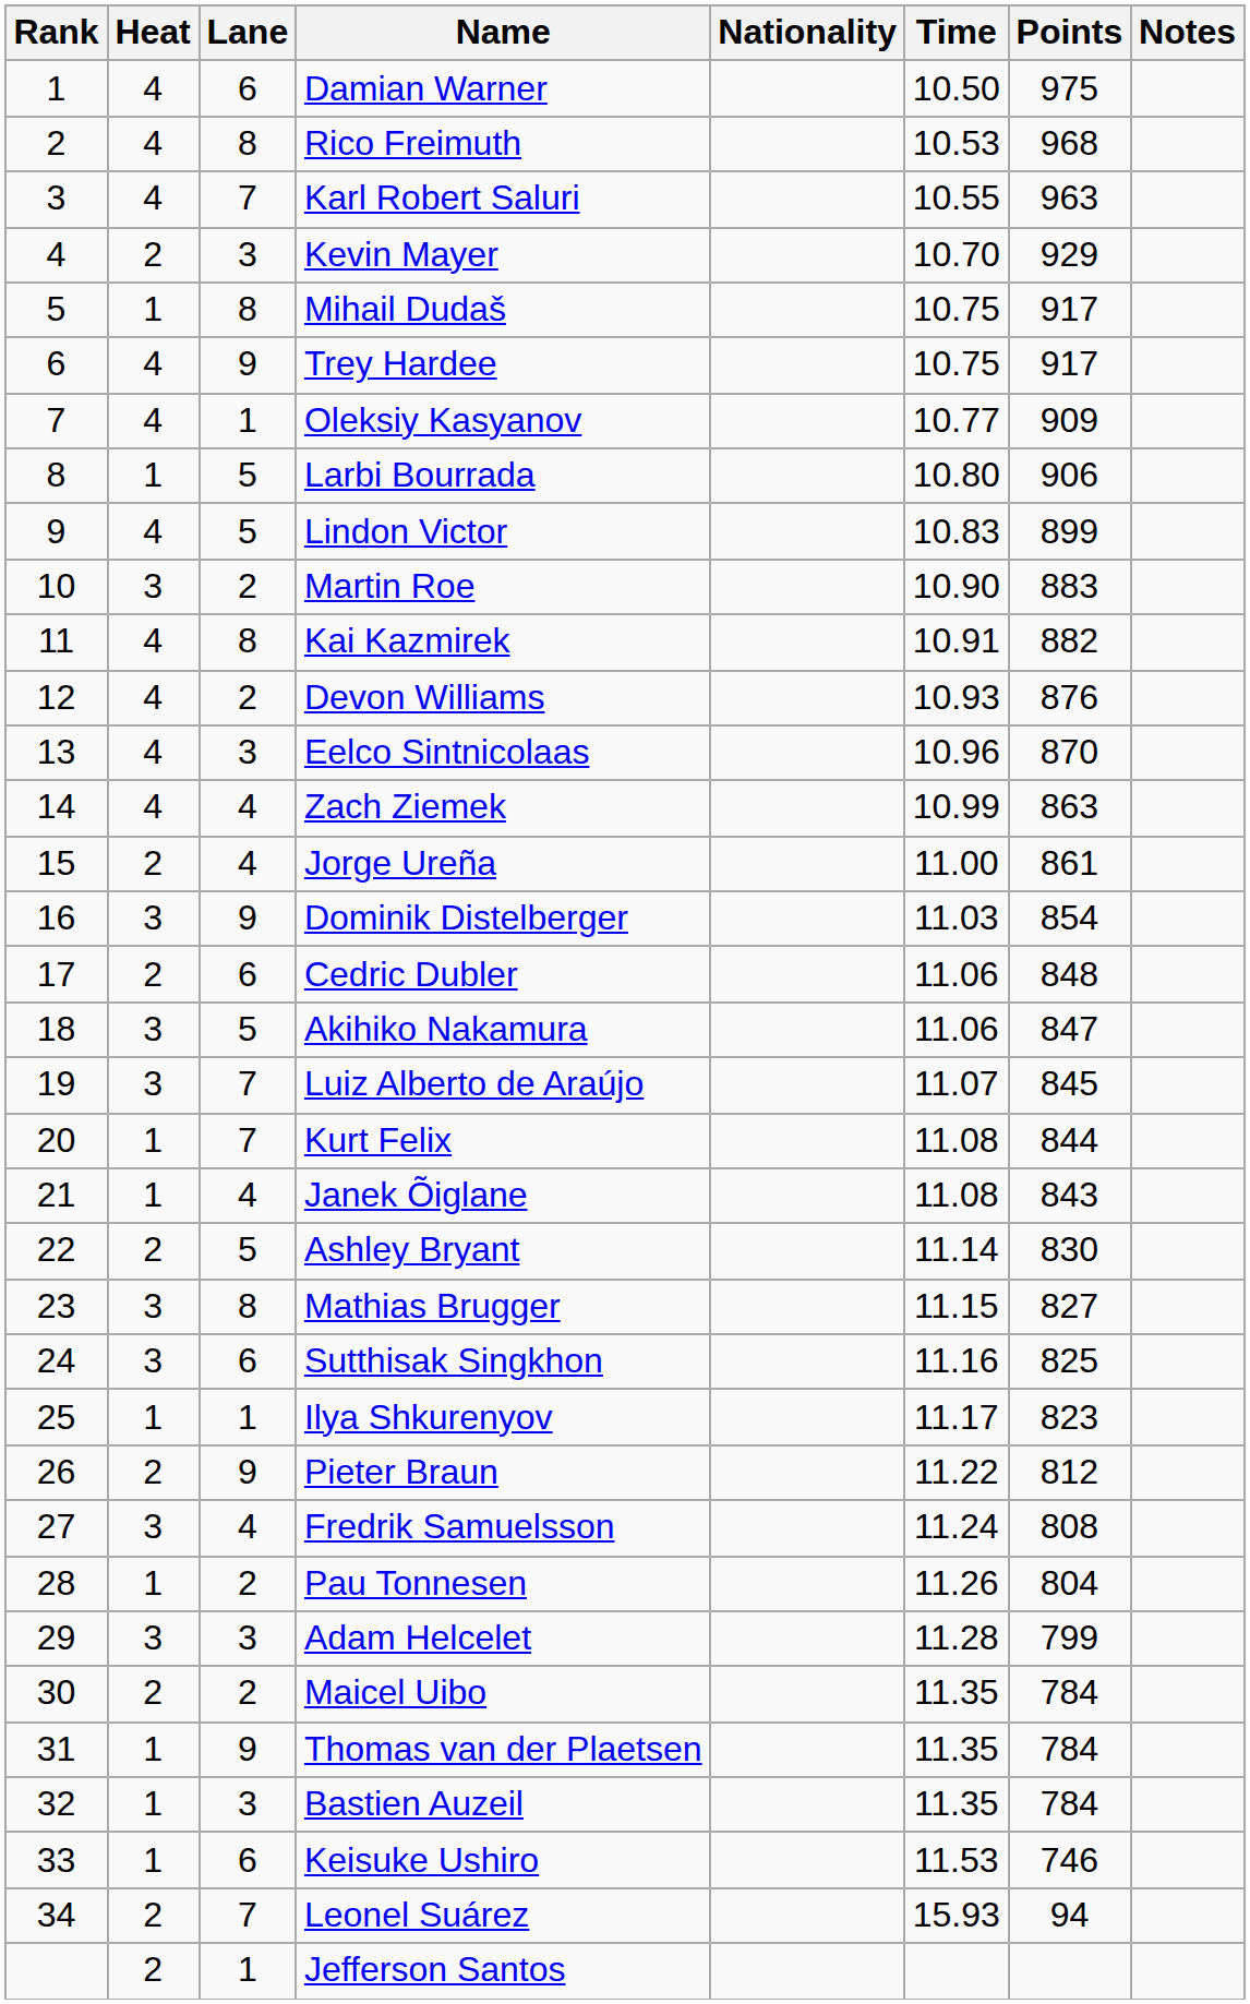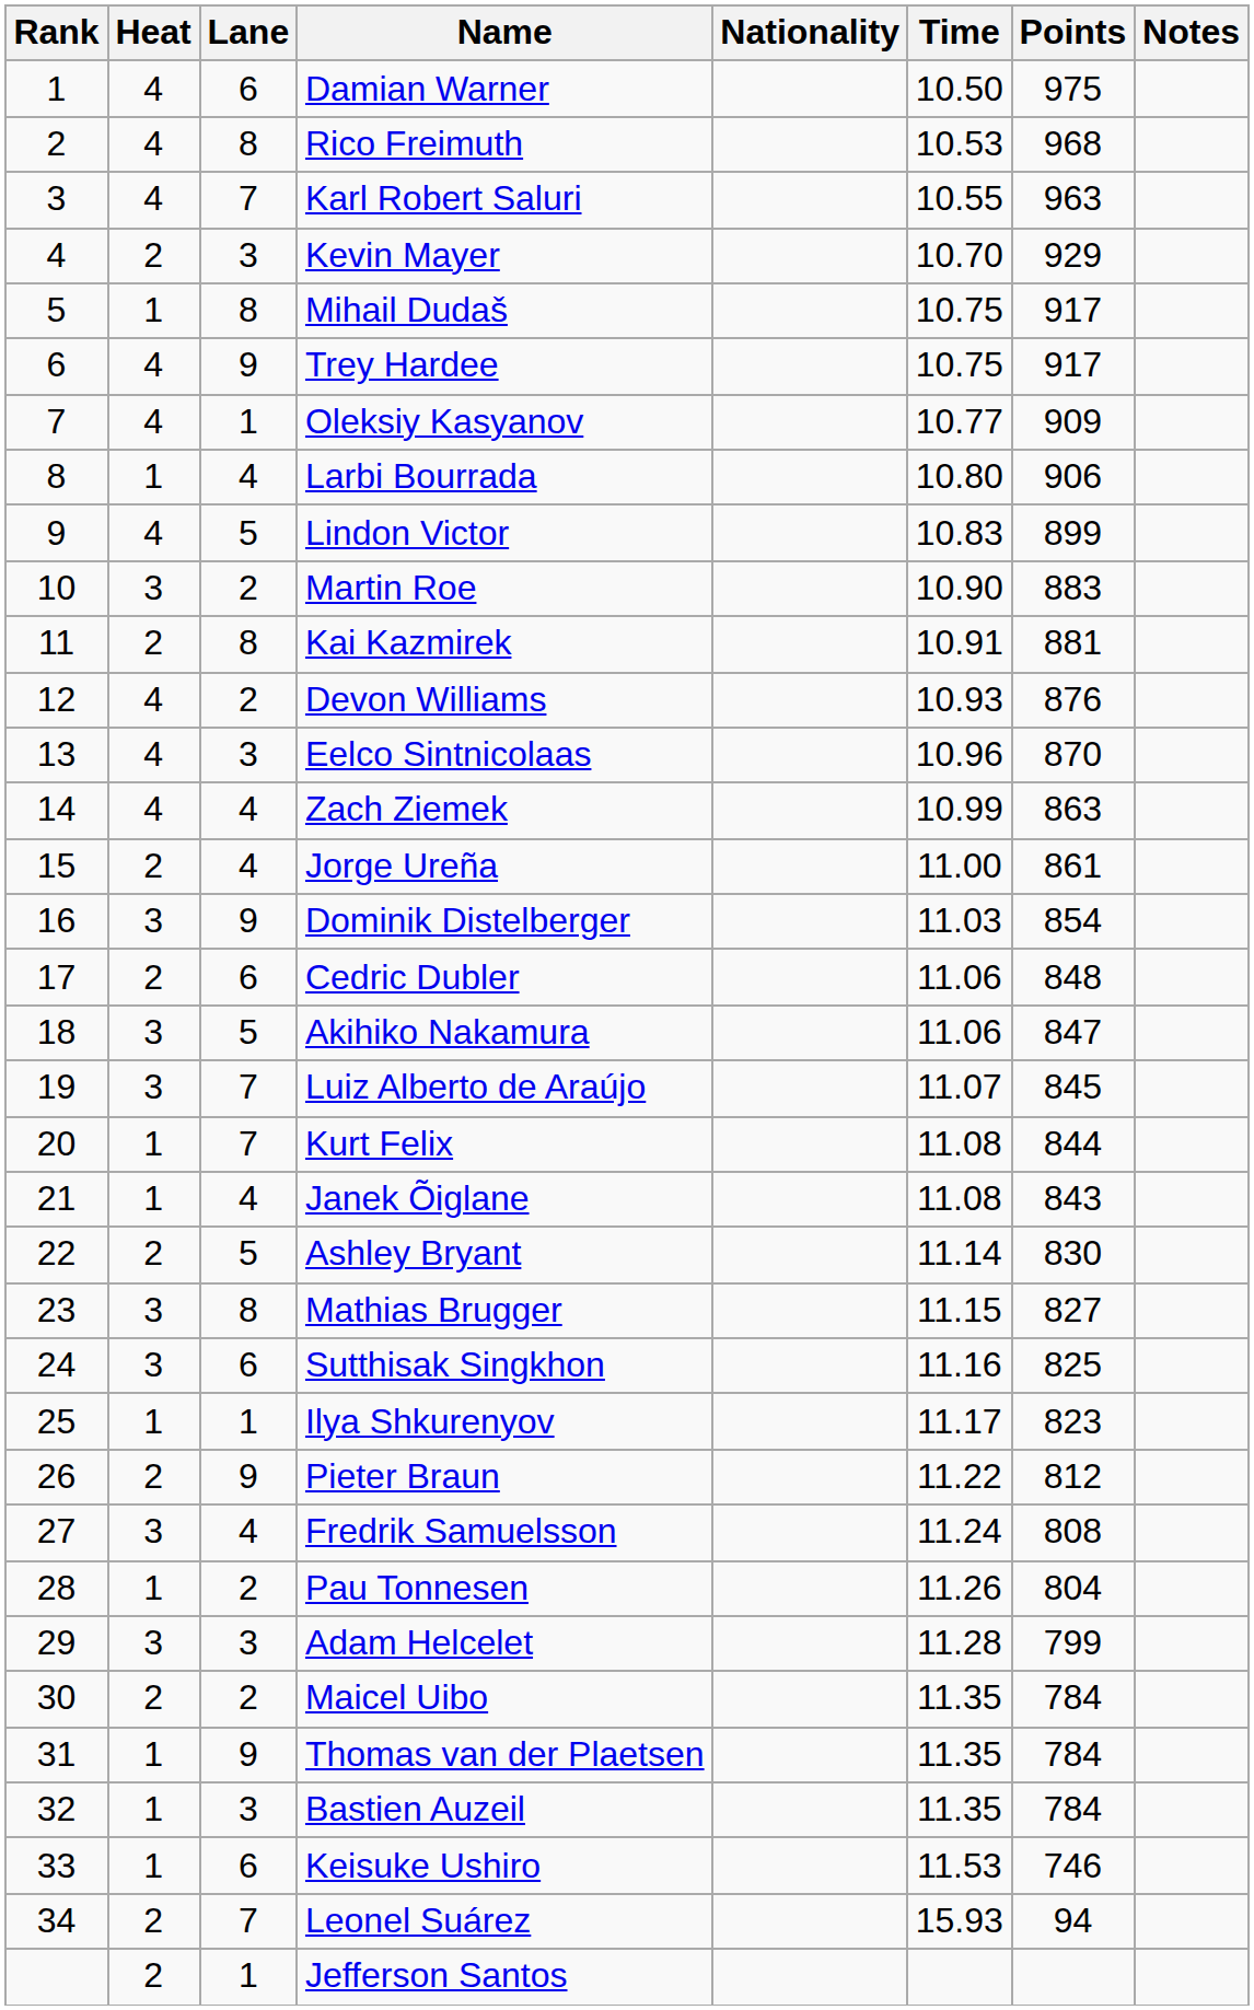 <table class="wikitable sortable" style="text-align:center">
 <tr>
 <th>Rank</th>
 <th>Heat</th>
 <th>Lane</th>
 <th>Name</th>
 <th>Nationality</th>
 <th>Time</th>
 <th>Points</th>
 <th>Notes</th>
 </tr>
 <tr>
 <td>1</td>
 <td>4</td>
 <td>6</td>
 <td align=left><a href='#'>Damian Warner</a></td>
 <td align=left></td>
 <td>10.50</td>
 <td>975</td>
 <td></td>
 </tr>
 <tr>
 <td>2</td>
 <td>4</td>
 <td>8</td>
 <td align=left><a href='#'>Rico Freimuth</a></td>
 <td align=left></td>
 <td>10.53</td>
 <td>968</td>
 <td></td>
 </tr>
 <tr>
 <td>3</td>
 <td>4</td>
 <td>7</td>
 <td align=left><a href='#'>Karl Robert Saluri</a></td>
 <td align=left></td>
 <td>10.55</td>
 <td>963</td>
 <td></td>
 </tr>
 <tr>
 <td>4</td>
 <td>2</td>
 <td>3</td>
 <td align=left><a href='#'>Kevin Mayer</a></td>
 <td align=left></td>
 <td>10.70</td>
 <td>929</td>
 <td></td>
 </tr>
 <tr>
 <td>5</td>
 <td>1</td>
 <td>8</td>
 <td align=left><a href='#'>Mihail Dudaš</a></td>
 <td align=left></td>
 <td>10.75</td>
 <td>917</td>
 <td></td>
 </tr>
 <tr>
 <td>6</td>
 <td>4</td>
 <td>9</td>
 <td align=left><a href='#'>Trey Hardee</a></td>
 <td align=left></td>
 <td>10.75</td>
 <td>917</td>
 <td></td>
 </tr>
 <tr>
 <td>7</td>
 <td>4</td>
 <td>1</td>
 <td align=left><a href='#'>Oleksiy Kasyanov</a></td>
 <td align=left></td>
 <td>10.77</td>
 <td>909</td>
 <td></td>
 </tr>
 <tr>
 <td>8</td>
 <td>1</td>
-<td>5</td>
+<td>4</td>
 <td align=left><a href='#'>Larbi Bourrada</a></td>
 <td align=left></td>
 <td>10.80</td>
 <td>906</td>
 <td></td>
 </tr>
 <tr>
 <td>9</td>
 <td>4</td>
 <td>5</td>
 <td align=left><a href='#'>Lindon Victor</a></td>
 <td align=left></td>
 <td>10.83</td>
 <td>899</td>
 <td></td>
 </tr>
 <tr>
 <td>10</td>
 <td>3</td>
 <td>2</td>
 <td align=left><a href='#'>Martin Roe</a></td>
 <td align=left></td>
 <td>10.90</td>
 <td>883</td>
 <td></td>
 </tr>
 <tr>
 <td>11</td>
-<td>4</td>
+<td>2</td>
 <td>8</td>
 <td align=left><a href='#'>Kai Kazmirek</a></td>
 <td align=left></td>
 <td>10.91</td>
-<td>882</td>
+<td>881</td>
 <td></td>
 </tr>
 <tr>
 <td>12</td>
 <td>4</td>
 <td>2</td>
 <td align=left><a href='#'>Devon Williams</a></td>
 <td align=left></td>
 <td>10.93</td>
 <td>876</td>
 <td></td>
 </tr>
 <tr>
 <td>13</td>
 <td>4</td>
 <td>3</td>
 <td align=left><a href='#'>Eelco Sintnicolaas</a></td>
 <td align=left></td>
 <td>10.96</td>
 <td>870</td>
 <td></td>
 </tr>
 <tr>
 <td>14</td>
 <td>4</td>
 <td>4</td>
 <td align=left><a href='#'>Zach Ziemek</a></td>
 <td align=left></td>
 <td>10.99</td>
 <td>863</td>
 <td></td>
 </tr>
 <tr>
 <td>15</td>
 <td>2</td>
 <td>4</td>
 <td align=left><a href='#'>Jorge Ureña</a></td>
 <td align=left></td>
 <td>11.00</td>
 <td>861</td>
 <td></td>
 </tr>
 <tr>
 <td>16</td>
 <td>3</td>
 <td>9</td>
 <td align=left><a href='#'>Dominik Distelberger</a></td>
 <td align=left></td>
 <td>11.03</td>
 <td>854</td>
 <td></td>
 </tr>
 <tr>
 <td>17</td>
 <td>2</td>
 <td>6</td>
 <td align=left><a href='#'>Cedric Dubler</a></td>
 <td align=left></td>
 <td>11.06</td>
 <td>848</td>
 <td></td>
 </tr>
 <tr>
 <td>18</td>
 <td>3</td>
 <td>5</td>
 <td align=left><a href='#'>Akihiko Nakamura</a></td>
 <td align=left></td>
 <td>11.06</td>
 <td>847</td>
 <td></td>
 </tr>
 <tr>
 <td>19</td>
 <td>3</td>
 <td>7</td>
 <td align=left><a href='#'>Luiz Alberto de Araújo</a></td>
 <td align=left></td>
 <td>11.07</td>
 <td>845</td>
 <td></td>
 </tr>
 <tr>
 <td>20</td>
 <td>1</td>
 <td>7</td>
 <td align=left><a href='#'>Kurt Felix</a></td>
 <td align=left></td>
 <td>11.08</td>
 <td>844</td>
 <td></td>
 </tr>
 <tr>
 <td>21</td>
 <td>1</td>
 <td>4</td>
 <td align=left><a href='#'>Janek Õiglane</a></td>
 <td align=left></td>
 <td>11.08</td>
 <td>843</td>
 <td></td>
 </tr>
 <tr>
 <td>22</td>
 <td>2</td>
 <td>5</td>
 <td align=left><a href='#'>Ashley Bryant</a></td>
 <td align=left></td>
 <td>11.14</td>
 <td>830</td>
 <td></td>
 </tr>
 <tr>
 <td>23</td>
 <td>3</td>
 <td>8</td>
 <td align=left><a href='#'>Mathias Brugger</a></td>
 <td align=left></td>
 <td>11.15</td>
 <td>827</td>
 <td></td>
 </tr>
 <tr>
 <td>24</td>
 <td>3</td>
 <td>6</td>
 <td align=left><a href='#'>Sutthisak Singkhon</a></td>
 <td align=left></td>
 <td>11.16</td>
 <td>825</td>
 <td></td>
 </tr>
 <tr>
 <td>25</td>
 <td>1</td>
 <td>1</td>
 <td align=left><a href='#'>Ilya Shkurenyov</a></td>
 <td align=left></td>
 <td>11.17</td>
 <td>823</td>
 <td></td>
 </tr>
 <tr>
 <td>26</td>
 <td>2</td>
 <td>9</td>
 <td align=left><a href='#'>Pieter Braun</a></td>
 <td align=left></td>
 <td>11.22</td>
 <td>812</td>
 <td></td>
 </tr>
 <tr>
 <td>27</td>
 <td>3</td>
 <td>4</td>
 <td align=left><a href='#'>Fredrik Samuelsson</a></td>
 <td align=left></td>
 <td>11.24</td>
 <td>808</td>
 <td></td>
 </tr>
 <tr>
 <td>28</td>
 <td>1</td>
 <td>2</td>
 <td align=left><a href='#'>Pau Tonnesen</a></td>
 <td align=left></td>
 <td>11.26</td>
 <td>804</td>
 <td></td>
 </tr>
 <tr>
 <td>29</td>
 <td>3</td>
 <td>3</td>
 <td align=left><a href='#'>Adam Helcelet</a></td>
 <td align=left></td>
 <td>11.28</td>
 <td>799</td>
 <td></td>
 </tr>
 <tr>
 <td>30</td>
 <td>2</td>
 <td>2</td>
 <td align=left><a href='#'>Maicel Uibo</a></td>
 <td align=left></td>
 <td>11.35</td>
 <td>784</td>
 <td></td>
 </tr>
 <tr>
 <td>31</td>
 <td>1</td>
 <td>9</td>
 <td align=left><a href='#'>Thomas van der Plaetsen</a></td>
 <td align=left></td>
 <td>11.35</td>
 <td>784</td>
 <td></td>
 </tr>
 <tr>
 <td>32</td>
 <td>1</td>
 <td>3</td>
 <td align=left><a href='#'>Bastien Auzeil</a></td>
 <td align=left></td>
 <td>11.35</td>
 <td>784</td>
 <td></td>
 </tr>
 <tr>
 <td>33</td>
 <td>1</td>
 <td>6</td>
 <td align=left><a href='#'>Keisuke Ushiro</a></td>
 <td align=left></td>
 <td>11.53</td>
 <td>746</td>
 <td></td>
 </tr>
 <tr>
 <td>34</td>
 <td>2</td>
 <td>7</td>
 <td align=left><a href='#'>Leonel Suárez</a></td>
 <td align=left></td>
 <td>15.93</td>
 <td>94</td>
 <td></td>
 </tr>
 <tr>
 <td></td>
 <td>2</td>
 <td>1</td>
 <td align=left><a href='#'>Jefferson Santos</a></td>
 <td align=left></td>
 <td> </td>
 <td></td>
 <td></td>
 </tr>
 </table>
